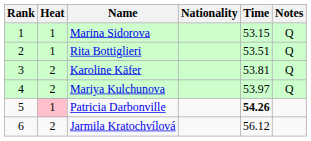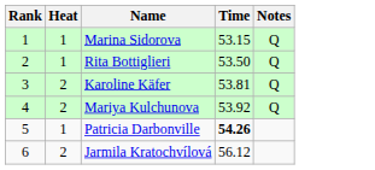 <table class="wikitable sortable" style="text-align:center">
 <tr>
 <th>Rank</th>
 <th>Heat</th>
 <th>Name</th>
-<th>Nationality</th>
 <th>Time</th>
 <th>Notes</th>
 </tr>
 <tr bgcolor=ccffcc>
 <td>1</td>
 <td>1</td>
 <td align="left"><a href='#'>Marina Sidorova</a></td>
-<td align=left></td>
 <td>53.15</td>
 <td>Q</td>
 </tr>
 <tr bgcolor=ccffcc>
 <td>2</td>
 <td>1</td>
 <td align="left"><a href='#'>Rita Bottiglieri</a></td>
-<td align=left></td>
-<td>53.51</td>
+<td>53.50</td>
 <td>Q</td>
 </tr>
 <tr bgcolor=ccffcc>
 <td>3</td>
 <td>2</td>
 <td align="left"><a href='#'>Karoline Käfer</a></td>
-<td align=left></td>
 <td>53.81</td>
 <td>Q</td>
 </tr>
 <tr bgcolor=ccffcc>
 <td>4</td>
 <td>2</td>
 <td align="left"><a href='#'>Mariya Kulchunova</a></td>
-<td align=left></td>
-<td>53.97</td>
+<td>53.92</td>
 <td>Q</td>
 </tr>
 <tr>
 <td>5</td>
-<td style="background: pink;">1</td>
+<td>1</td>
 <td align="left"><a href='#'>Patricia Darbonville</a></td>
-<td align=left></td>
 <td><strong>54.26</strong></td>
 <td></td>
 </tr>
 <tr>
 <td>6</td>
 <td>2</td>
 <td align="left"><a href='#'>Jarmila Kratochvílová</a></td>
-<td align=left></td>
 <td>56.12</td>
 <td></td>
 </tr>
 </table>
